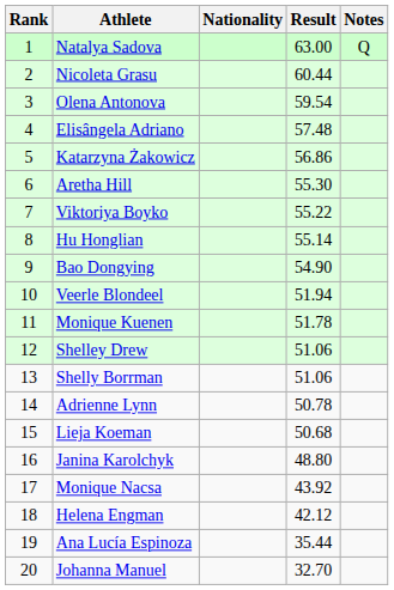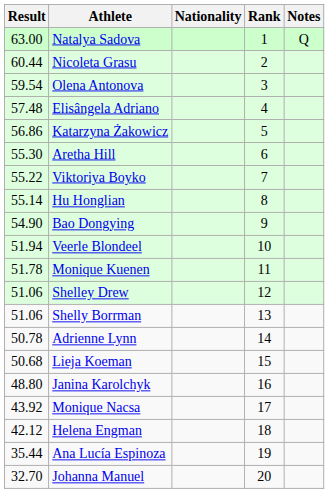 <table class="wikitable sortable" style="text-align:center;font-size:95%">
 <tr>
-<th>Rank</th>
+<th>Result</th>
 <th>Athlete</th>
 <th>Nationality</th>
-<th>Result</th>
+<th>Rank</th>
 <th>Notes</th>
 </tr>
 <tr bgcolor=ccffcc>
-<td>1</td>
+<td>63.00</td>
 <td align="left"><a href='#'>Natalya Sadova</a></td>
 <td align=left></td>
-<td>63.00</td>
+<td>1</td>
 <td>Q</td>
 </tr>
 <tr bgcolor=ddffdd>
-<td>2</td>
+<td>60.44</td>
 <td align="left"><a href='#'>Nicoleta Grasu</a></td>
 <td align=left></td>
-<td>60.44</td>
+<td>2</td>
 <td></td>
 </tr>
 <tr bgcolor=ddffdd>
-<td>3</td>
+<td>59.54</td>
 <td align="left"><a href='#'>Olena Antonova</a></td>
 <td align=left></td>
-<td>59.54</td>
+<td>3</td>
 <td></td>
 </tr>
 <tr bgcolor=ddffdd>
-<td>4</td>
+<td>57.48</td>
 <td align="left"><a href='#'>Elisângela Adriano</a></td>
 <td align=left></td>
-<td>57.48</td>
+<td>4</td>
 <td></td>
 </tr>
 <tr bgcolor=ddffdd>
-<td>5</td>
+<td>56.86</td>
 <td align="left"><a href='#'>Katarzyna Żakowicz</a></td>
 <td align=left></td>
-<td>56.86</td>
+<td>5</td>
 <td></td>
 </tr>
 <tr bgcolor=ddffdd>
-<td>6</td>
+<td>55.30</td>
 <td align="left"><a href='#'>Aretha Hill</a></td>
 <td align=left></td>
-<td>55.30</td>
+<td>6</td>
 <td></td>
 </tr>
 <tr bgcolor=ddffdd>
-<td>7</td>
+<td>55.22</td>
 <td align="left"><a href='#'>Viktoriya Boyko</a></td>
 <td align=left></td>
-<td>55.22</td>
+<td>7</td>
 <td></td>
 </tr>
 <tr bgcolor=ddffdd>
-<td>8</td>
+<td>55.14</td>
 <td align="left"><a href='#'>Hu Honglian</a></td>
 <td align=left></td>
-<td>55.14</td>
+<td>8</td>
 <td></td>
 </tr>
 <tr bgcolor=ddffdd>
-<td>9</td>
+<td>54.90</td>
 <td align="left"><a href='#'>Bao Dongying</a></td>
 <td align=left></td>
-<td>54.90</td>
+<td>9</td>
 <td></td>
 </tr>
 <tr bgcolor=ddffdd>
-<td>10</td>
+<td>51.94</td>
 <td align="left"><a href='#'>Veerle Blondeel</a></td>
 <td align=left></td>
-<td>51.94</td>
+<td>10</td>
 <td></td>
 </tr>
 <tr bgcolor=ddffdd>
-<td>11</td>
+<td>51.78</td>
 <td align="left"><a href='#'>Monique Kuenen</a></td>
 <td align=left></td>
-<td>51.78</td>
+<td>11</td>
 <td></td>
 </tr>
 <tr bgcolor=ddffdd>
-<td>12</td>
+<td>51.06</td>
 <td align="left"><a href='#'>Shelley Drew</a></td>
 <td align=left></td>
-<td>51.06</td>
+<td>12</td>
 <td></td>
 </tr>
 <tr>
-<td>13</td>
+<td>51.06</td>
 <td align="left"><a href='#'>Shelly Borrman</a></td>
 <td align=left></td>
-<td>51.06</td>
+<td>13</td>
 <td></td>
 </tr>
 <tr>
-<td>14</td>
+<td>50.78</td>
 <td align="left"><a href='#'>Adrienne Lynn</a></td>
 <td align=left></td>
-<td>50.78</td>
+<td>14</td>
 <td></td>
 </tr>
 <tr>
-<td>15</td>
+<td>50.68</td>
 <td align="left"><a href='#'>Lieja Koeman</a></td>
 <td align=left></td>
-<td>50.68</td>
+<td>15</td>
 <td></td>
 </tr>
 <tr>
-<td>16</td>
+<td>48.80</td>
 <td align="left"><a href='#'>Janina Karolchyk</a></td>
 <td align=left></td>
-<td>48.80</td>
+<td>16</td>
 <td></td>
 </tr>
 <tr>
-<td>17</td>
+<td>43.92</td>
 <td align="left"><a href='#'>Monique Nacsa</a></td>
 <td align=left></td>
-<td>43.92</td>
+<td>17</td>
 <td></td>
 </tr>
 <tr>
-<td>18</td>
+<td>42.12</td>
 <td align="left"><a href='#'>Helena Engman</a></td>
 <td align=left></td>
-<td>42.12</td>
+<td>18</td>
 <td></td>
 </tr>
 <tr>
-<td>19</td>
+<td>35.44</td>
 <td align="left"><a href='#'>Ana Lucía Espinoza</a></td>
 <td align=left></td>
-<td>35.44</td>
+<td>19</td>
 <td></td>
 </tr>
 <tr>
-<td>20</td>
+<td>32.70</td>
 <td align="left"><a href='#'>Johanna Manuel</a></td>
 <td align=left></td>
-<td>32.70</td>
+<td>20</td>
 <td></td>
 </tr>
 </table>
